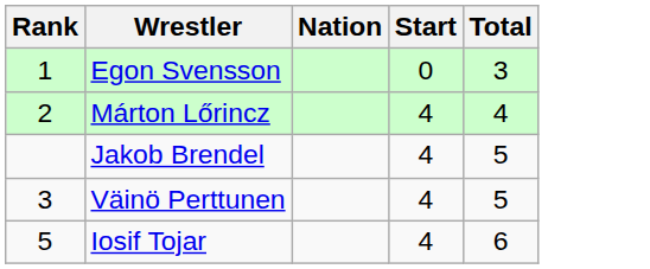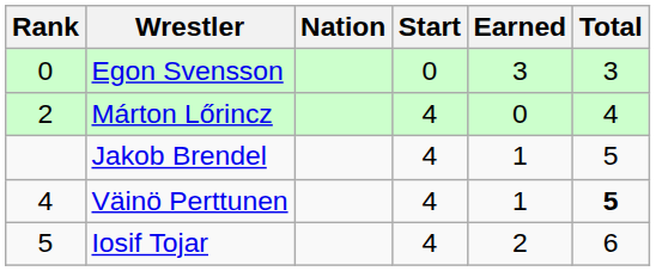 <table class="wikitable sortable" style="text-align:center;">
 <tr>
 <th>Rank</th>
 <th>Wrestler</th>
 <th>Nation</th>
 <th>Start</th>
+<th>Earned</th>
 <th>Total</th>
 </tr>
 <tr style="background:#cfc;">
-<td>1</td>
+<td>0</td>
 <td align=left><a href='#'>Egon Svensson</a></td>
 <td align=left></td>
 <td>0</td>
+<td>3</td>
 <td>3</td>
 </tr>
 <tr style="background:#cfc;">
 <td>2</td>
 <td align=left><a href='#'>Márton Lőrincz</a></td>
 <td align=left></td>
 <td>4</td>
+<td>0</td>
 <td>4</td>
 </tr>
 <tr>
 <td></td>
 <td align=left><a href='#'>Jakob Brendel</a></td>
 <td align=left></td>
 <td>4</td>
+<td>1</td>
 <td>5</td>
 </tr>
 <tr>
-<td>3</td>
+<td>4</td>
 <td align=left><a href='#'>Väinö Perttunen</a></td>
 <td align=left></td>
 <td>4</td>
-<td>5</td>
+<td>1</td>
+<td><strong>5</strong></td>
 </tr>
 <tr>
 <td>5</td>
 <td align=left><a href='#'>Iosif Tojar</a></td>
 <td align=left></td>
 <td>4</td>
+<td>2</td>
 <td>6</td>
 </tr>
 </table>
